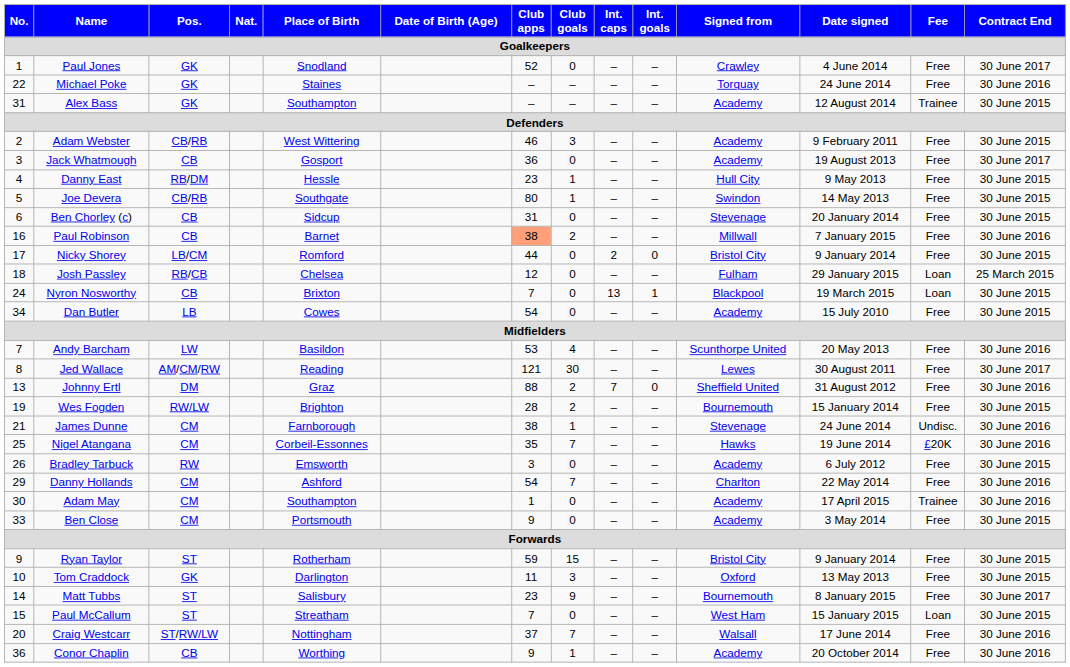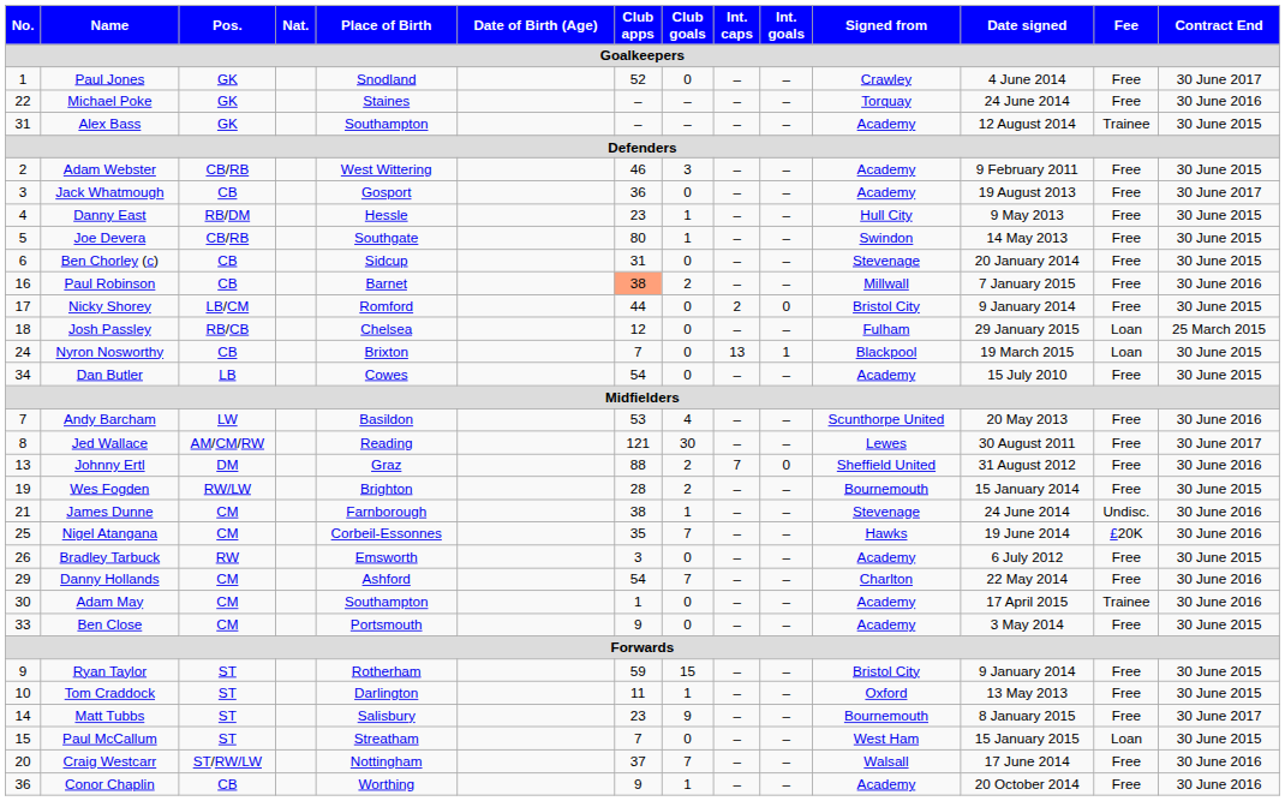 <table class="wikitable" style="text-align:center; font-size:87%; width:100%;">
 <tr>
 <th style="background:#0000FF; color:#FFFFFF; text-align:center;">No.</th>
 <th style="background:#0000FF; color:#FFFFFF; text-align:center;">Name</th>
 <th style="background:#0000FF; color:#FFFFFF; text-align:center;">Pos.</th>
 <th style="background:#0000FF; color:#FFFFFF; text-align:center;">Nat.</th>
 <th style="background:#0000FF; color:#FFFFFF; text-align:center;">Place of Birth</th>
 <th style="background:#0000FF; color:#FFFFFF; text-align:center;">Date of Birth (Age)</th>
 <th style="background:#0000FF; color:#FFFFFF; text-align:center;">Club<br>apps</th>
 <th style="background:#0000FF; color:#FFFFFF; text-align:center;">Club<br>goals</th>
 <th style="background:#0000FF; color:#FFFFFF; text-align:center;">Int.<br>caps</th>
 <th style="background:#0000FF; color:#FFFFFF; text-align:center;">Int.<br>goals</th>
 <th style="background:#0000FF; color:#FFFFFF; text-align:center;">Signed from</th>
 <th style="background:#0000FF; color:#FFFFFF; text-align:center;">Date signed</th>
 <th style="background:#0000FF; color:#FFFFFF; text-align:center;">Fee</th>
 <th style="background:#0000FF; color:#FFFFFF; text-align:center;">Contract End</th>
 </tr>
 <tr>
 <th colspan=14 style="background:#dcdcdc; text-align:center;">Goalkeepers</th>
 </tr>
 <tr>
 <td>1</td>
 <td><a href='#'>Paul Jones</a></td>
 <td><a href='#'>GK</a></td>
 <td></td>
 <td><a href='#'>Snodland</a></td>
 <td></td>
 <td>52</td>
 <td>0</td>
 <td>–</td>
 <td>–</td>
 <td><a href='#'>Crawley</a></td>
 <td>4 June 2014</td>
 <td>Free</td>
 <td>30 June 2017</td>
 </tr>
 <tr>
 <td>22</td>
 <td><a href='#'>Michael Poke</a></td>
 <td><a href='#'>GK</a></td>
 <td></td>
 <td><a href='#'>Staines</a></td>
 <td></td>
 <td>–</td>
 <td>–</td>
 <td>–</td>
 <td>–</td>
 <td><a href='#'>Torquay</a></td>
 <td>24 June 2014</td>
 <td>Free</td>
 <td>30 June 2016</td>
 </tr>
 <tr>
 <td>31</td>
 <td><a href='#'>Alex Bass</a></td>
 <td><a href='#'>GK</a></td>
 <td></td>
 <td><a href='#'>Southampton</a></td>
 <td></td>
 <td>–</td>
 <td>–</td>
 <td>–</td>
 <td>–</td>
 <td><a href='#'>Academy</a></td>
 <td>12 August 2014</td>
 <td>Trainee</td>
 <td>30 June 2015</td>
 </tr>
 <tr>
 <th colspan=14 style="background:#dcdcdc; text-align:center;">Defenders</th>
 </tr>
 <tr>
 <td>2</td>
 <td><a href='#'>Adam Webster</a></td>
 <td><a href='#'>CB</a>/<a href='#'>RB</a></td>
 <td></td>
 <td><a href='#'>West Wittering</a></td>
 <td></td>
 <td>46</td>
 <td>3</td>
 <td>–</td>
 <td>–</td>
 <td><a href='#'>Academy</a></td>
 <td>9 February 2011</td>
 <td>Free</td>
 <td>30 June 2015</td>
 </tr>
 <tr>
 <td>3</td>
 <td><a href='#'>Jack Whatmough</a></td>
 <td><a href='#'>CB</a></td>
 <td></td>
 <td><a href='#'>Gosport</a></td>
 <td></td>
 <td>36</td>
 <td>0</td>
 <td>–</td>
 <td>–</td>
 <td><a href='#'>Academy</a></td>
 <td>19 August 2013</td>
 <td>Free</td>
 <td>30 June 2017</td>
 </tr>
 <tr>
 <td>4</td>
 <td><a href='#'>Danny East</a></td>
 <td><a href='#'>RB</a>/<a href='#'>DM</a></td>
 <td></td>
 <td><a href='#'>Hessle</a></td>
 <td></td>
 <td>23</td>
 <td>1</td>
 <td>–</td>
 <td>–</td>
 <td><a href='#'>Hull City</a></td>
 <td>9 May 2013</td>
 <td>Free</td>
 <td>30 June 2015</td>
 </tr>
 <tr>
 <td>5</td>
 <td><a href='#'>Joe Devera</a></td>
 <td><a href='#'>CB</a>/<a href='#'>RB</a></td>
 <td></td>
 <td><a href='#'>Southgate</a></td>
 <td></td>
 <td>80</td>
 <td>1</td>
 <td>–</td>
 <td>–</td>
 <td><a href='#'>Swindon</a></td>
 <td>14 May 2013</td>
 <td>Free</td>
 <td>30 June 2015</td>
 </tr>
 <tr>
 <td>6</td>
 <td><a href='#'>Ben Chorley</a> (<a href='#'>c</a>)</td>
 <td><a href='#'>CB</a></td>
 <td></td>
 <td><a href='#'>Sidcup</a></td>
 <td></td>
 <td>31</td>
 <td>0</td>
 <td>–</td>
 <td>–</td>
 <td><a href='#'>Stevenage</a></td>
 <td>20 January 2014</td>
 <td>Free</td>
 <td>30 June 2015</td>
 </tr>
 <tr>
 <td>16</td>
 <td><a href='#'>Paul Robinson</a></td>
 <td><a href='#'>CB</a></td>
 <td></td>
 <td><a href='#'>Barnet</a></td>
 <td></td>
 <td style="background: lightsalmon;">38</td>
 <td>2</td>
 <td>–</td>
 <td>–</td>
 <td><a href='#'>Millwall</a></td>
 <td>7 January 2015</td>
 <td>Free</td>
 <td>30 June 2016</td>
 </tr>
 <tr>
 <td>17</td>
 <td><a href='#'>Nicky Shorey</a></td>
 <td><a href='#'>LB</a>/<a href='#'>CM</a></td>
 <td></td>
 <td><a href='#'>Romford</a></td>
 <td></td>
 <td>44</td>
 <td>0</td>
 <td>2</td>
 <td>0</td>
 <td><a href='#'>Bristol City</a></td>
 <td>9 January 2014</td>
 <td>Free</td>
 <td>30 June 2015</td>
 </tr>
 <tr>
 <td>18</td>
 <td><a href='#'>Josh Passley</a></td>
 <td><a href='#'>RB</a>/<a href='#'>CB</a></td>
 <td></td>
 <td><a href='#'>Chelsea</a></td>
 <td></td>
 <td>12</td>
 <td>0</td>
 <td>–</td>
 <td>–</td>
 <td><a href='#'>Fulham</a></td>
 <td>29 January 2015</td>
 <td>Loan</td>
 <td>25 March 2015</td>
 </tr>
 <tr>
 <td>24</td>
 <td><a href='#'>Nyron Nosworthy</a></td>
 <td><a href='#'>CB</a></td>
 <td></td>
 <td> <a href='#'>Brixton</a></td>
 <td></td>
 <td>7</td>
 <td>0</td>
 <td>13</td>
 <td>1</td>
 <td><a href='#'>Blackpool</a></td>
 <td>19 March 2015</td>
 <td>Loan</td>
 <td>30 June 2015</td>
 </tr>
 <tr>
 <td>34</td>
 <td><a href='#'>Dan Butler</a></td>
 <td><a href='#'>LB</a></td>
 <td></td>
 <td><a href='#'>Cowes</a></td>
 <td></td>
 <td>54</td>
 <td>0</td>
 <td>–</td>
 <td>–</td>
 <td><a href='#'>Academy</a></td>
 <td>15 July 2010</td>
 <td>Free</td>
 <td>30 June 2015</td>
 </tr>
 <tr>
 <th colspan=14 style="background:#dcdcdc; text-align:center;">Midfielders</th>
 </tr>
 <tr>
 <td>7</td>
 <td><a href='#'>Andy Barcham</a></td>
 <td><a href='#'>LW</a></td>
 <td></td>
 <td><a href='#'>Basildon</a></td>
 <td></td>
 <td>53</td>
 <td>4</td>
 <td>–</td>
 <td>–</td>
 <td><a href='#'>Scunthorpe United</a></td>
 <td>20 May 2013</td>
 <td>Free</td>
 <td>30 June 2016</td>
 </tr>
 <tr>
 <td>8</td>
 <td><a href='#'>Jed Wallace</a></td>
 <td><a href='#'>AM</a>/<a href='#'>CM</a>/<a href='#'>RW</a></td>
 <td></td>
 <td><a href='#'>Reading</a></td>
 <td></td>
 <td>121</td>
 <td>30</td>
 <td>–</td>
 <td>–</td>
 <td><a href='#'>Lewes</a></td>
 <td>30 August 2011</td>
 <td>Free</td>
 <td>30 June 2017</td>
 </tr>
 <tr>
 <td>13</td>
 <td><a href='#'>Johnny Ertl</a></td>
 <td><a href='#'>DM</a></td>
 <td></td>
 <td><a href='#'>Graz</a></td>
 <td></td>
 <td>88</td>
 <td>2</td>
 <td>7</td>
 <td>0</td>
 <td><a href='#'>Sheffield United</a></td>
 <td>31 August 2012</td>
 <td>Free</td>
 <td>30 June 2016</td>
 </tr>
 <tr>
 <td>19</td>
 <td><a href='#'>Wes Fogden</a></td>
 <td><a href='#'>RW/LW</a></td>
 <td></td>
 <td><a href='#'>Brighton</a></td>
 <td></td>
 <td>28</td>
 <td>2</td>
 <td>–</td>
 <td>–</td>
 <td><a href='#'>Bournemouth</a></td>
 <td>15 January 2014</td>
 <td>Free</td>
 <td>30 June 2015</td>
 </tr>
 <tr>
 <td>21</td>
 <td><a href='#'>James Dunne</a></td>
 <td><a href='#'>CM</a></td>
 <td></td>
 <td><a href='#'>Farnborough</a></td>
 <td></td>
 <td>38</td>
 <td>1</td>
 <td>–</td>
 <td>–</td>
 <td><a href='#'>Stevenage</a></td>
 <td>24 June 2014</td>
 <td>Undisc.</td>
 <td>30 June 2016</td>
 </tr>
 <tr>
 <td>25</td>
 <td><a href='#'>Nigel Atangana</a></td>
 <td><a href='#'>CM</a></td>
 <td></td>
 <td><a href='#'>Corbeil-Essonnes</a></td>
 <td></td>
 <td>35</td>
 <td>7</td>
 <td>–</td>
 <td>–</td>
 <td><a href='#'>Hawks</a></td>
 <td>19 June 2014</td>
 <td><a href='#'>£</a>20K</td>
 <td>30 June 2016</td>
 </tr>
 <tr>
 <td>26</td>
 <td><a href='#'>Bradley Tarbuck</a></td>
 <td><a href='#'>RW</a></td>
 <td></td>
 <td><a href='#'>Emsworth</a></td>
 <td></td>
 <td>3</td>
 <td>0</td>
 <td>–</td>
 <td>–</td>
 <td><a href='#'>Academy</a></td>
 <td>6 July 2012</td>
 <td>Free</td>
 <td>30 June 2015</td>
 </tr>
 <tr>
 <td>29</td>
 <td><a href='#'>Danny Hollands</a></td>
 <td><a href='#'>CM</a></td>
 <td></td>
 <td><a href='#'>Ashford</a></td>
 <td></td>
 <td>54</td>
 <td>7</td>
 <td>–</td>
 <td>–</td>
 <td><a href='#'>Charlton</a></td>
 <td>22 May 2014</td>
 <td>Free</td>
 <td>30 June 2016</td>
 </tr>
 <tr>
 <td>30</td>
 <td><a href='#'>Adam May</a></td>
 <td><a href='#'>CM</a></td>
 <td></td>
 <td><a href='#'>Southampton</a></td>
 <td></td>
 <td>1</td>
 <td>0</td>
 <td>–</td>
 <td>–</td>
 <td><a href='#'>Academy</a></td>
 <td>17 April 2015</td>
 <td>Trainee</td>
 <td>30 June 2016</td>
 </tr>
 <tr>
 <td>33</td>
 <td><a href='#'>Ben Close</a></td>
 <td><a href='#'>CM</a></td>
 <td></td>
 <td><a href='#'>Portsmouth</a></td>
 <td></td>
 <td>9</td>
 <td>0</td>
 <td>–</td>
 <td>–</td>
 <td><a href='#'>Academy</a></td>
 <td>3 May 2014</td>
 <td>Free</td>
 <td>30 June 2015</td>
 </tr>
 <tr>
 <th colspan=14 style="background:#dcdcdc; text-align=center;">Forwards</th>
 </tr>
 <tr>
 <td>9</td>
 <td><a href='#'>Ryan Taylor</a></td>
 <td><a href='#'>ST</a></td>
 <td></td>
 <td><a href='#'>Rotherham</a></td>
 <td></td>
 <td>59</td>
 <td>15</td>
 <td>–</td>
 <td>–</td>
 <td><a href='#'>Bristol City</a></td>
 <td>9 January 2014</td>
 <td>Free</td>
 <td>30 June 2015</td>
 </tr>
 <tr>
 <td>10</td>
 <td><a href='#'>Tom Craddock</a></td>
-<td><a href='#'>GK</a></td>
+<td><a href='#'>ST</a></td>
 <td></td>
 <td><a href='#'>Darlington</a></td>
 <td></td>
 <td>11</td>
-<td>3</td>
+<td>1</td>
 <td>–</td>
 <td>–</td>
 <td><a href='#'>Oxford</a></td>
 <td>13 May 2013</td>
 <td>Free</td>
 <td>30 June 2015</td>
 </tr>
 <tr>
 <td>14</td>
 <td><a href='#'>Matt Tubbs</a></td>
 <td><a href='#'>ST</a></td>
 <td></td>
 <td><a href='#'>Salisbury</a></td>
 <td></td>
 <td>23</td>
 <td>9</td>
 <td>–</td>
 <td>–</td>
 <td><a href='#'>Bournemouth</a></td>
 <td>8 January 2015</td>
 <td>Free</td>
 <td>30 June 2017</td>
 </tr>
 <tr>
 <td>15</td>
 <td><a href='#'>Paul McCallum</a></td>
 <td><a href='#'>ST</a></td>
 <td></td>
 <td><a href='#'>Streatham</a></td>
 <td></td>
 <td>7</td>
 <td>0</td>
 <td>–</td>
 <td>–</td>
 <td><a href='#'>West Ham</a></td>
 <td>15 January 2015</td>
 <td>Loan</td>
 <td>30 June 2015</td>
 </tr>
 <tr>
 <td>20</td>
 <td><a href='#'>Craig Westcarr</a></td>
 <td><a href='#'>ST</a>/<a href='#'>RW/LW</a></td>
 <td></td>
 <td><a href='#'>Nottingham</a></td>
 <td></td>
 <td>37</td>
 <td>7</td>
 <td>–</td>
 <td>–</td>
 <td><a href='#'>Walsall</a></td>
 <td>17 June 2014</td>
 <td>Free</td>
 <td>30 June 2016</td>
 </tr>
 <tr>
 <td>36</td>
 <td><a href='#'>Conor Chaplin</a></td>
 <td><a href='#'>CB</a></td>
 <td></td>
 <td><a href='#'>Worthing</a></td>
 <td></td>
 <td>9</td>
 <td>1</td>
 <td>–</td>
 <td>–</td>
 <td><a href='#'>Academy</a></td>
 <td>20 October 2014</td>
 <td>Free</td>
 <td>30 June 2016</td>
 </tr>
 </table>
